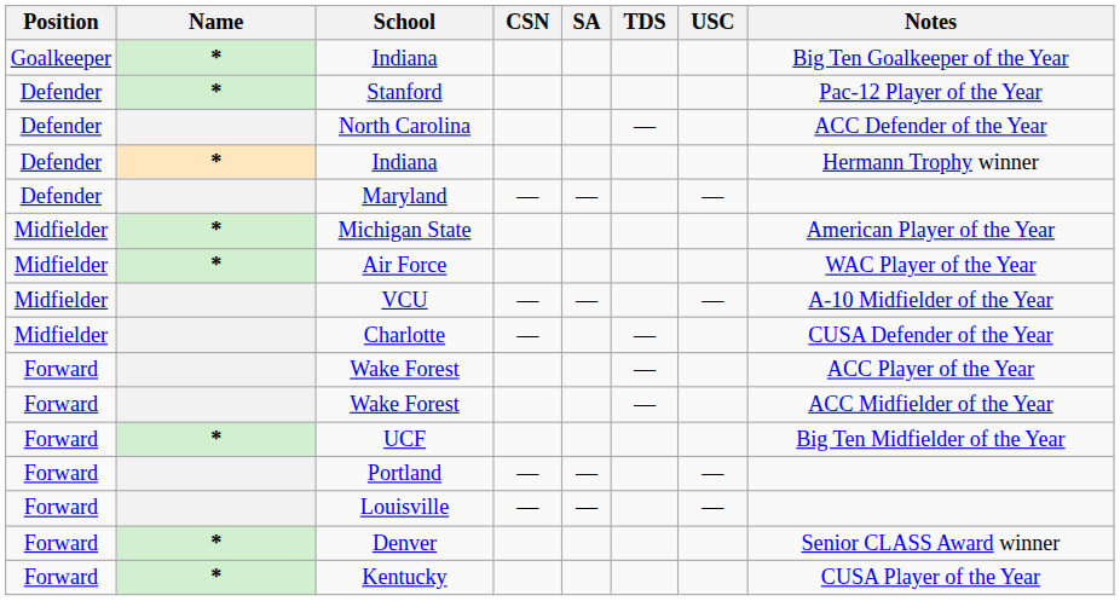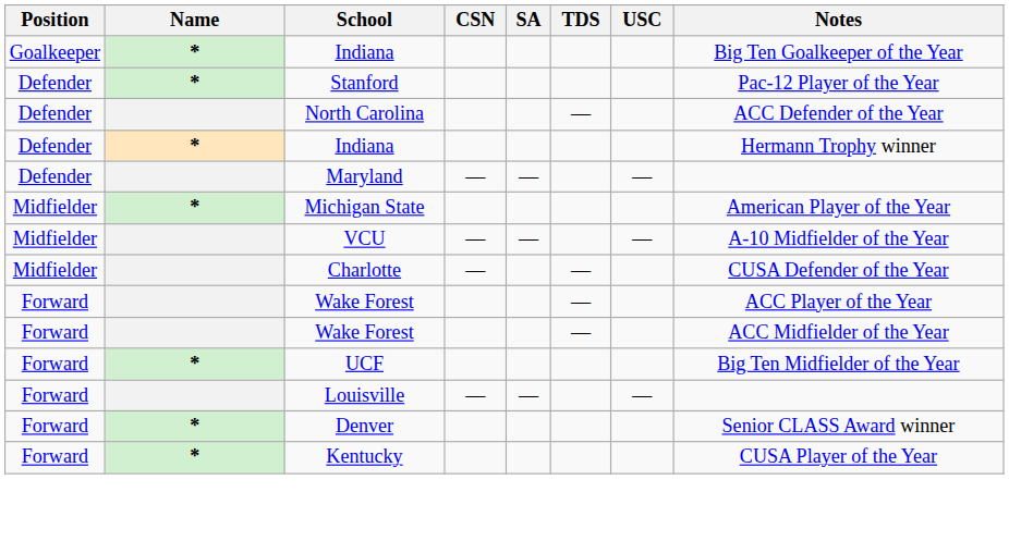 <table class="wikitable sortable plainrowheaders" style="text-align:center">
 <tr>
 <th scope="col" style="width:10%;">Position</th>
 <th scope="col" style="width:18%;">Name</th>
 <th scope="col" style="width:16%;">School</th>
 <th scope="col">CSN</th>
 <th scope="col">SA</th>
 <th scope="col">TDS</th>
 <th scope="col">USC</th>
 <th scope="col" class="unsortable">Notes</th>
 </tr>
 <tr>
 <td><a href='#'>Goalkeeper</a></td>
 <th scope="row" style="text-align:center; background:#d0f0d0;">*</th>
 <td><a href='#'>Indiana</a></td>
 <td></td>
 <td></td>
 <td></td>
 <td></td>
 <td><a href='#'>Big Ten Goalkeeper of the Year</a></td>
 </tr>
 <tr>
 <td><a href='#'>Defender</a></td>
 <th scope="row" style="text-align:center; background:#d0f0d0;">*</th>
 <td><a href='#'>Stanford</a></td>
 <td></td>
 <td></td>
 <td></td>
 <td></td>
 <td><a href='#'>Pac-12 Player of the Year</a></td>
 </tr>
 <tr>
 <td><a href='#'>Defender</a></td>
 <th scope="row" style="text-align:center"></th>
 <td><a href='#'>North Carolina</a></td>
 <td></td>
 <td></td>
 <td>—</td>
 <td></td>
 <td><a href='#'>ACC Defender of the Year</a></td>
 </tr>
 <tr>
 <td><a href='#'>Defender</a></td>
 <th scope="row" style="text-align:center; background:#ffe6bd">*</th>
 <td><a href='#'>Indiana</a></td>
 <td></td>
 <td></td>
 <td></td>
 <td></td>
 <td><a href='#'>Hermann Trophy</a> winner</td>
 </tr>
 <tr>
 <td><a href='#'>Defender</a></td>
 <th scope="row" style="text-align:center"></th>
 <td><a href='#'>Maryland</a></td>
 <td>—</td>
 <td>—</td>
 <td></td>
 <td>—</td>
 <td></td>
 </tr>
 <tr>
 <td><a href='#'>Midfielder</a></td>
 <th scope="row" style="text-align:center; background:#d0f0d0;">*</th>
 <td><a href='#'>Michigan State</a></td>
 <td></td>
 <td></td>
 <td></td>
 <td></td>
 <td><a href='#'>American Player of the Year</a></td>
 </tr>
 <tr>
 <td><a href='#'>Midfielder</a></td>
-<th scope="row" style="text-align:center; background:#d0f0d0;">*</th>
-<td><a href='#'>Air Force</a></td>
-<td></td>
-<td></td>
-<td></td>
-<td></td>
-<td><a href='#'>WAC Player of the Year</a></td>
-</tr>
-<tr>
-<td><a href='#'>Midfielder</a></td>
 <th scope="row" style="text-align:center"></th>
 <td><a href='#'>VCU</a></td>
 <td>—</td>
 <td>—</td>
 <td></td>
 <td>—</td>
 <td><a href='#'>A-10 Midfielder of the Year</a></td>
 </tr>
 <tr>
 <td><a href='#'>Midfielder</a></td>
 <th scope="row" style="text-align:cente"></th>
 <td><a href='#'>Charlotte</a></td>
 <td>—</td>
 <td></td>
 <td>—</td>
 <td></td>
 <td><a href='#'>CUSA Defender of the Year</a></td>
 </tr>
 <tr>
 <td><a href='#'>Forward</a></td>
 <th scope="row" style="text-align:center"></th>
 <td><a href='#'>Wake Forest</a></td>
 <td></td>
 <td></td>
 <td>—</td>
 <td></td>
 <td><a href='#'>ACC Player of the Year</a></td>
 </tr>
 <tr>
 <td><a href='#'>Forward</a></td>
 <th scope="row" style="text-align:center"></th>
 <td><a href='#'>Wake Forest</a></td>
 <td></td>
 <td></td>
 <td>—</td>
 <td></td>
 <td><a href='#'>ACC Midfielder of the Year</a></td>
 </tr>
 <tr>
 <td><a href='#'>Forward</a></td>
 <th scope="row" style="text-align:center; background:#d0f0d0;">*</th>
 <td><a href='#'>UCF</a></td>
 <td></td>
 <td></td>
 <td></td>
 <td></td>
 <td><a href='#'>Big Ten Midfielder of the Year</a></td>
 </tr>
 <tr>
 <td><a href='#'>Forward</a></td>
 <th scope="row" style="text-align:center"></th>
-<td><a href='#'>Portland</a></td>
-<td>—</td>
-<td>—</td>
-<td></td>
-<td>—</td>
-<td></td>
-</tr>
-<tr>
-<td><a href='#'>Forward</a></td>
-<th scope="row" style="text-align:center"></th>
 <td><a href='#'>Louisville</a></td>
 <td>—</td>
 <td>—</td>
 <td></td>
 <td>—</td>
 <td></td>
 </tr>
 <tr>
 <td><a href='#'>Forward</a></td>
 <th scope="row" style="text-align:center; background:#d0f0d0;">*</th>
 <td><a href='#'>Denver</a></td>
 <td></td>
 <td></td>
 <td></td>
 <td></td>
 <td><a href='#'>Senior CLASS Award</a> winner</td>
 </tr>
 <tr>
 <td><a href='#'>Forward</a></td>
 <th scope="row" style="text-align:center; background:#d0f0d0;">*</th>
 <td><a href='#'>Kentucky</a></td>
 <td></td>
 <td></td>
 <td></td>
 <td></td>
 <td><a href='#'>CUSA Player of the Year</a></td>
 </tr>
 </table>
